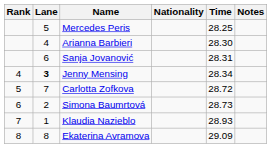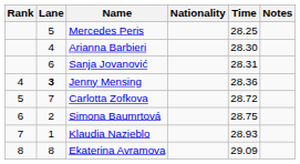 <table class="wikitable sortable" style="text-align:center">
 <tr>
 <th>Rank</th>
 <th>Lane</th>
 <th>Name</th>
 <th>Nationality</th>
 <th>Time</th>
 <th>Notes</th>
 </tr>
 <tr>
 <td></td>
 <td>5</td>
 <td align=left><a href='#'>Mercedes Peris</a></td>
 <td align=left></td>
 <td>28.25</td>
 <td></td>
 </tr>
 <tr>
 <td></td>
 <td>4</td>
 <td align=left><a href='#'>Arianna Barbieri</a></td>
 <td align=left></td>
 <td>28.30</td>
 <td></td>
 </tr>
 <tr>
 <td></td>
 <td>6</td>
 <td align=left><a href='#'>Sanja Jovanović</a></td>
 <td align=left></td>
 <td>28.31</td>
 <td></td>
 </tr>
 <tr>
 <td>4</td>
 <td><strong>3</strong></td>
 <td align=left><a href='#'>Jenny Mensing</a></td>
 <td align=left></td>
-<td>28.34</td>
+<td>28.36</td>
 <td></td>
 </tr>
 <tr>
 <td>5</td>
 <td>7</td>
 <td align=left><a href='#'>Carlotta Zofkova</a></td>
 <td align=left></td>
 <td>28.72</td>
 <td></td>
 </tr>
 <tr>
 <td>6</td>
 <td>2</td>
 <td align=left><a href='#'>Simona Baumrtová</a></td>
 <td align=left></td>
-<td>28.73</td>
+<td>28.75</td>
 <td></td>
 </tr>
 <tr>
 <td>7</td>
 <td>1</td>
 <td align=left><a href='#'>Klaudia Nazieblo</a></td>
 <td align=left></td>
 <td>28.93</td>
 <td></td>
 </tr>
 <tr>
 <td>8</td>
 <td>8</td>
 <td align=left><a href='#'>Ekaterina Avramova</a></td>
 <td align=left></td>
 <td>29.09</td>
 <td></td>
 </tr>
 </table>
